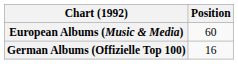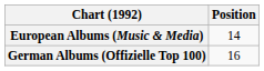 <table class="wikitable plainrowheaders" style="text-align:center">
 <tr>
 <th scope="col">Chart (1992)</th>
 <th scope="col">Position</th>
 </tr>
 <tr>
 <th scope="row">European Albums (<em>Music & Media</em>)</th>
-<td>60</td>
+<td>14</td>
 </tr>
 <tr>
 <th scope="row">German Albums (Offizielle Top 100)</th>
 <td>16</td>
 </tr>
 </table>
